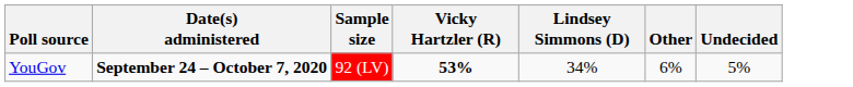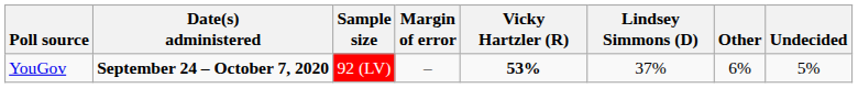 <table class="wikitable" style="font-size:90%;text-align:center;">
 <tr valign=bottom>
 <th>Poll source</th>
 <th>Date(s)<br>administered</th>
 <th>Sample<br>size</th>
+<th>Margin<br>of error</th>
 <th style="width:100px;">Vicky<br>Hartzler (R)</th>
 <th style="width:100px;">Lindsey<br>Simmons (D)</th>
 <th>Other</th>
 <th>Undecided</th>
 </tr>
 <tr>
 <td style="text-align:left;"><a href='#'>YouGov</a></td>
 <td><strong>September 24 – October 7, 2020</strong></td>
 <td style="background: red; color: white;">92 (LV)</td>
+<td>–</td>
 <td><strong>53%</strong></td>
-<td>34%</td>
+<td>37%</td>
 <td>6%</td>
 <td>5%</td>
 </tr>
 </table>
